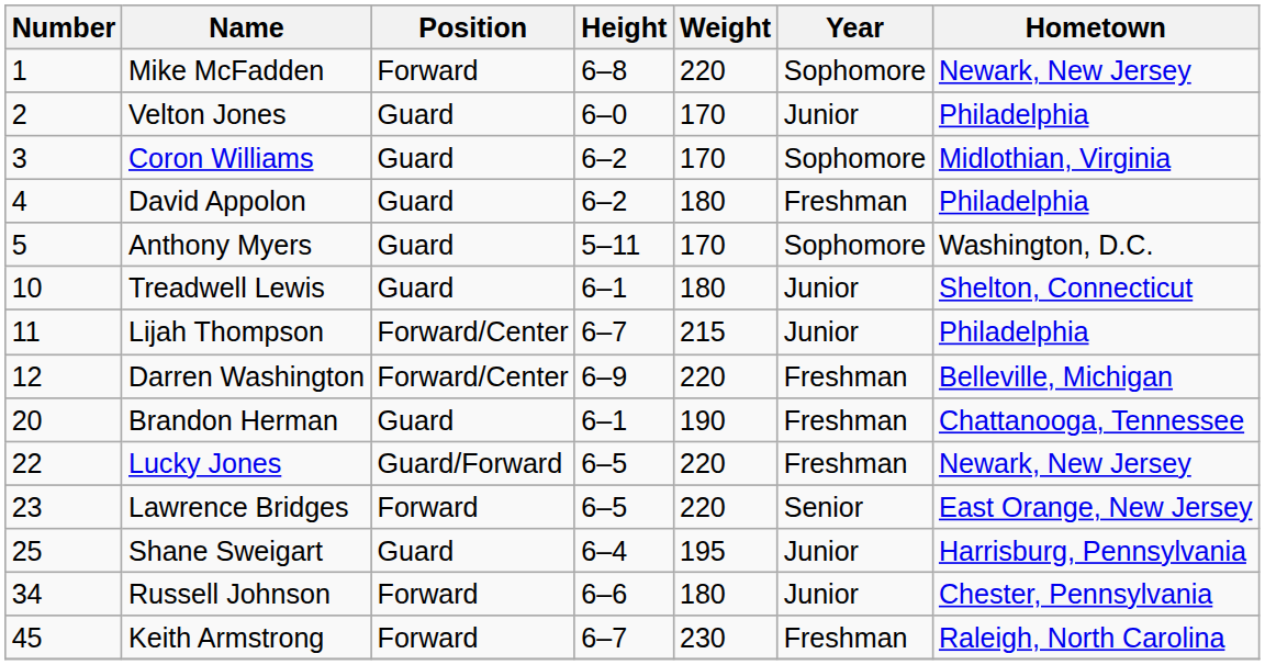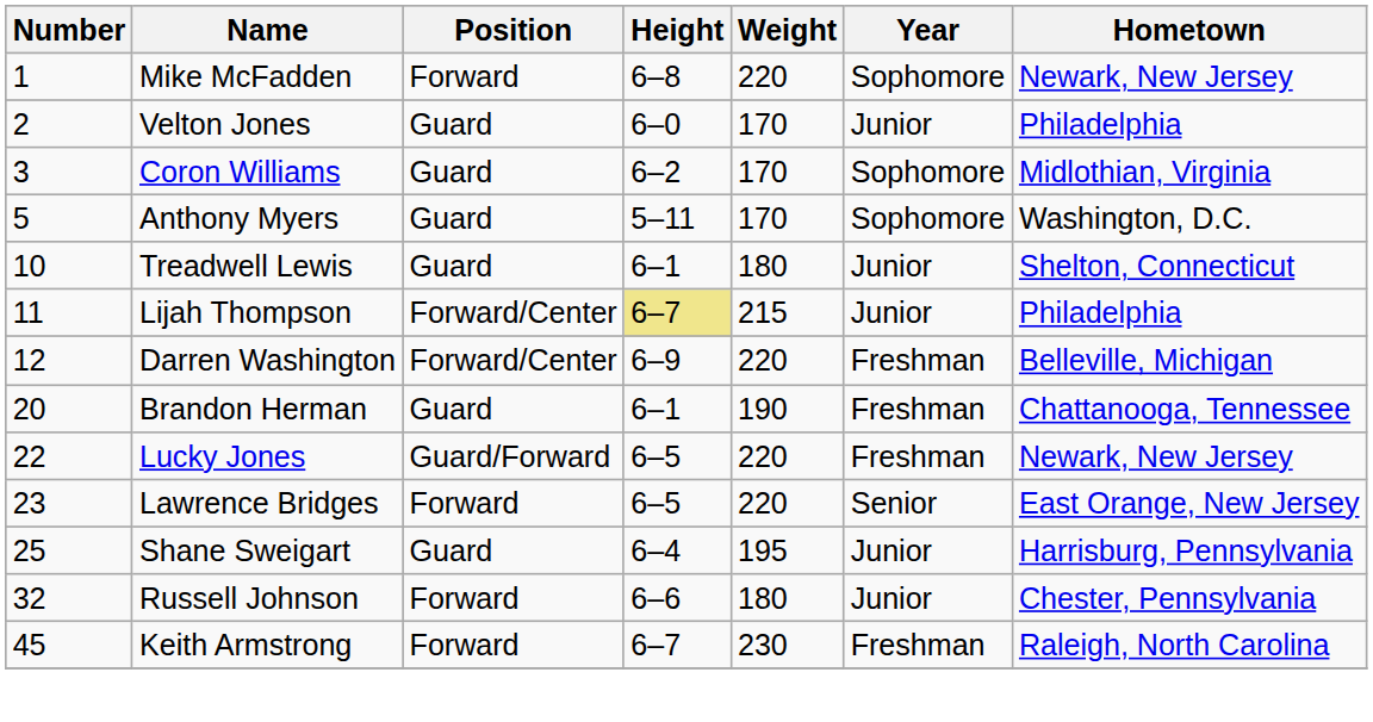 <table class="wikitable" style="font-size: 95%;">
 <tr>
 <th>Number</th>
 <th>Name</th>
 <th>Position</th>
 <th>Height</th>
 <th>Weight</th>
 <th>Year</th>
 <th>Hometown</th>
 </tr>
 <tr>
 <td>1</td>
 <td>Mike McFadden</td>
 <td>Forward</td>
 <td>6–8</td>
 <td>220</td>
 <td>Sophomore</td>
 <td><a href='#'>Newark, New Jersey</a></td>
 </tr>
 <tr>
 <td>2</td>
 <td>Velton Jones</td>
 <td>Guard</td>
 <td>6–0</td>
 <td>170</td>
 <td>Junior</td>
 <td><a href='#'>Philadelphia</a></td>
 </tr>
 <tr>
 <td>3</td>
 <td><a href='#'>Coron Williams</a></td>
 <td>Guard</td>
 <td>6–2</td>
 <td>170</td>
 <td>Sophomore</td>
 <td><a href='#'>Midlothian, Virginia</a></td>
 </tr>
 <tr>
-<td>4</td>
-<td>David Appolon</td>
-<td>Guard</td>
-<td>6–2</td>
-<td>180</td>
-<td>Freshman</td>
-<td><a href='#'>Philadelphia</a></td>
-</tr>
-<tr>
 <td>5</td>
 <td>Anthony Myers</td>
 <td>Guard</td>
 <td>5–11</td>
 <td>170</td>
 <td>Sophomore</td>
 <td>Washington, D.C.</td>
 </tr>
 <tr>
 <td>10</td>
 <td>Treadwell Lewis</td>
 <td>Guard</td>
 <td>6–1</td>
 <td>180</td>
 <td>Junior</td>
 <td><a href='#'>Shelton, Connecticut</a></td>
 </tr>
 <tr>
 <td>11</td>
 <td>Lijah Thompson</td>
 <td>Forward/Center</td>
-<td>6–7</td>
+<td style="background: khaki;">6–7</td>
 <td>215</td>
 <td>Junior</td>
 <td><a href='#'>Philadelphia</a></td>
 </tr>
 <tr>
 <td>12</td>
 <td>Darren Washington</td>
 <td>Forward/Center</td>
 <td>6–9</td>
 <td>220</td>
 <td>Freshman</td>
 <td><a href='#'>Belleville, Michigan</a></td>
 </tr>
 <tr>
 <td>20</td>
 <td>Brandon Herman</td>
 <td>Guard</td>
 <td>6–1</td>
 <td>190</td>
 <td>Freshman</td>
 <td><a href='#'>Chattanooga, Tennessee</a></td>
 </tr>
 <tr>
 <td>22</td>
 <td><a href='#'>Lucky Jones</a></td>
 <td>Guard/Forward</td>
 <td>6–5</td>
 <td>220</td>
 <td>Freshman</td>
 <td><a href='#'>Newark, New Jersey</a></td>
 </tr>
 <tr>
 <td>23</td>
 <td>Lawrence Bridges</td>
 <td>Forward</td>
 <td>6–5</td>
 <td>220</td>
 <td>Senior</td>
 <td><a href='#'>East Orange, New Jersey</a></td>
 </tr>
 <tr>
 <td>25</td>
 <td>Shane Sweigart</td>
 <td>Guard</td>
 <td>6–4</td>
 <td>195</td>
 <td>Junior</td>
 <td><a href='#'>Harrisburg, Pennsylvania</a></td>
 </tr>
 <tr>
-<td>34</td>
+<td>32</td>
 <td>Russell Johnson</td>
 <td>Forward</td>
 <td>6–6</td>
 <td>180</td>
 <td>Junior</td>
 <td><a href='#'>Chester, Pennsylvania</a></td>
 </tr>
 <tr>
 <td>45</td>
 <td>Keith Armstrong</td>
 <td>Forward</td>
 <td>6–7</td>
 <td>230</td>
 <td>Freshman</td>
 <td><a href='#'>Raleigh, North Carolina</a></td>
 </tr>
 <tr>
 </tr>
 </table>
